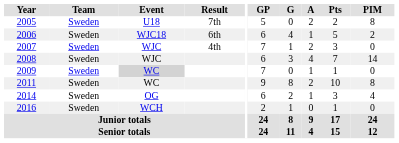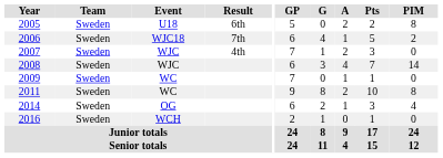 <table border="0" cellpadding="1" cellspacing="0" ID="Table3" style="text-align:center; width:40em">
 <tr bgcolor="#e0e0e0">
 <th>Year</th>
 <th>Team</th>
 <th>Event</th>
 <th>Result</th>
 <th rowspan="99" bgcolor="#ffffff"></th>
 <th>GP</th>
 <th>G</th>
 <th>A</th>
 <th>Pts</th>
 <th>PIM</th>
 </tr>
 <tr>
 <td><a href='#'>2005</a></td>
 <td><a href='#'>Sweden</a></td>
 <td><a href='#'>U18</a></td>
-<td>7th</td>
+<td>6th</td>
 <td>5</td>
 <td>0</td>
 <td>2</td>
 <td>2</td>
 <td>8</td>
 </tr>
 <tr bgcolor="#f0f0f0">
 <td><a href='#'>2006</a></td>
 <td>Sweden</td>
 <td><a href='#'>WJC18</a></td>
-<td>6th</td>
+<td>7th</td>
 <td>6</td>
 <td>4</td>
 <td>1</td>
 <td>5</td>
 <td>2</td>
 </tr>
 <tr>
 <td><a href='#'>2007</a></td>
 <td><a href='#'>Sweden</a></td>
 <td><a href='#'>WJC</a></td>
 <td>4th</td>
 <td>7</td>
 <td>1</td>
 <td>2</td>
 <td>3</td>
 <td>0</td>
 </tr>
 <tr bgcolor="#f0f0f0">
 <td><a href='#'>2008</a></td>
 <td>Sweden</td>
 <td>WJC</td>
 <td></td>
 <td>6</td>
 <td>3</td>
 <td>4</td>
 <td>7</td>
 <td>14</td>
 </tr>
 <tr>
 <td><a href='#'>2009</a></td>
 <td><a href='#'>Sweden</a></td>
-<td style="background: lightgrey;"><a href='#'>WC</a></td>
+<td><a href='#'>WC</a></td>
 <td></td>
 <td>7</td>
 <td>0</td>
 <td>1</td>
 <td>1</td>
 <td>0</td>
 </tr>
 <tr bgcolor="#f0f0f0">
 <td><a href='#'>2011</a></td>
 <td>Sweden</td>
 <td>WC</td>
 <td></td>
 <td>9</td>
 <td>8</td>
 <td>2</td>
 <td>10</td>
 <td>8</td>
 </tr>
 <tr>
 <td><a href='#'>2014</a></td>
 <td>Sweden</td>
 <td><a href='#'>OG</a></td>
 <td></td>
 <td>6</td>
 <td>2</td>
 <td>1</td>
 <td>3</td>
 <td>4</td>
 </tr>
 <tr bgcolor="#f0f0f0">
 <td><a href='#'>2016</a></td>
 <td>Sweden</td>
 <td><a href='#'>WCH</a></td>
 <td></td>
 <td>2</td>
 <td>1</td>
 <td>0</td>
 <td>1</td>
 <td>0</td>
 </tr>
 <tr bgcolor="#e0e0e0">
 <th colspan=4>Junior totals</th>
 <th>24</th>
 <th>8</th>
 <th>9</th>
 <th>17</th>
 <th>24</th>
 </tr>
 <tr bgcolor="#e0e0e0">
 <th colspan=4>Senior totals</th>
 <th>24</th>
 <th>11</th>
 <th>4</th>
 <th>15</th>
 <th>12</th>
 </tr>
 </table>
